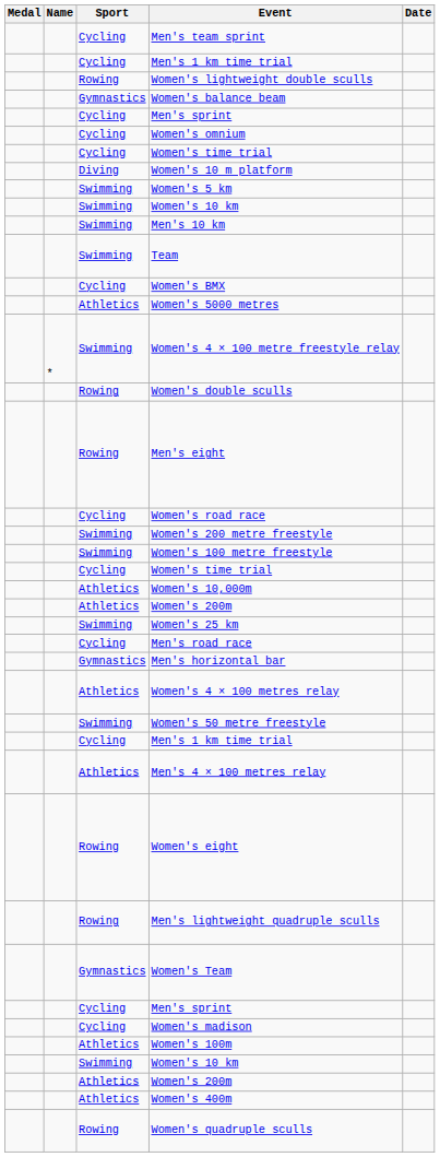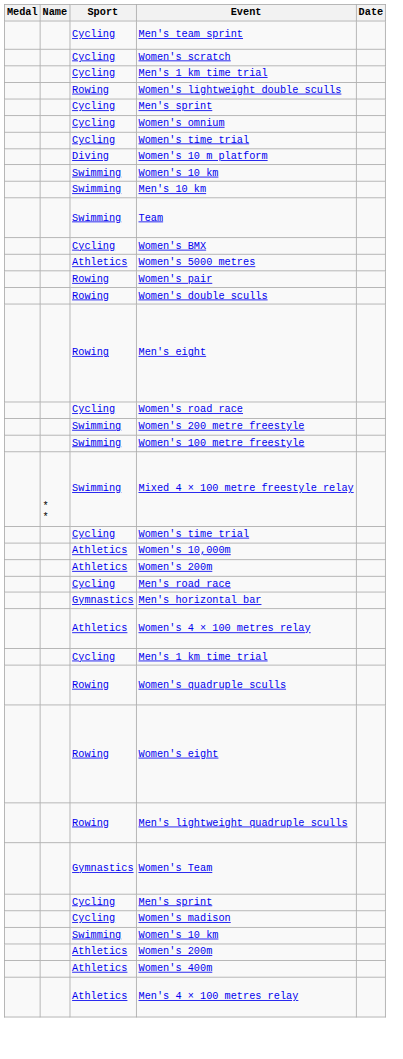 <table class="wikitable sortable"  style="font-size:95%">
 <tr>
 <th>Medal</th>
 <th>Name</th>
 <th>Sport</th>
 <th>Event</th>
 <th>Date</th>
 </tr>
 <tr>
 <td></td>
 <td><br><br></td>
 <td><a href='#'>Cycling</a></td>
 <td><a href='#'>Men's team sprint</a></td>
 <td></td>
 </tr>
 <tr>
 <td></td>
 <td></td>
 <td><a href='#'>Cycling</a></td>
+<td><a href='#'>Women's scratch</a></td>
+<td></td>
+</tr>
+<tr>
+<td></td>
+<td></td>
+<td><a href='#'>Cycling</a></td>
 <td><a href='#'>Men's 1 km time trial</a></td>
 <td></td>
 </tr>
 <tr>
 <td></td>
 <td><br></td>
 <td><a href='#'>Rowing</a></td>
 <td><a href='#'>Women's lightweight double sculls</a></td>
-<td></td>
-</tr>
-<tr>
-<td></td>
-<td></td>
-<td><a href='#'>Gymnastics</a></td>
-<td><a href='#'>Women's balance beam</a></td>
 <td></td>
 </tr>
 <tr>
 <td></td>
 <td></td>
 <td><a href='#'>Cycling</a></td>
 <td><a href='#'>Men's sprint</a></td>
 <td></td>
 </tr>
 <tr>
 <td></td>
 <td></td>
 <td><a href='#'>Cycling</a></td>
 <td><a href='#'>Women's omnium</a></td>
 <td></td>
 </tr>
 <tr>
 <td></td>
 <td></td>
 <td><a href='#'>Cycling</a></td>
 <td><a href='#'>Women's time trial</a></td>
 <td></td>
 </tr>
 <tr>
 <td></td>
 <td></td>
 <td><a href='#'>Diving</a></td>
 <td><a href='#'>Women's 10 m platform</a></td>
-<td></td>
-</tr>
-<tr>
-<td></td>
-<td></td>
-<td><a href='#'>Swimming</a></td>
-<td><a href='#'>Women's 5 km</a></td>
 <td></td>
 </tr>
 <tr>
 <td></td>
 <td></td>
 <td><a href='#'>Swimming</a></td>
 <td><a href='#'>Women's 10 km</a></td>
 <td></td>
 </tr>
 <tr>
 <td></td>
 <td></td>
 <td><a href='#'>Swimming</a></td>
 <td><a href='#'>Men's 10 km</a></td>
 <td></td>
 </tr>
 <tr>
 <td></td>
 <td><br><br><br></td>
 <td><a href='#'>Swimming</a></td>
 <td><a href='#'>Team</a></td>
 <td></td>
 </tr>
 <tr>
 <td></td>
 <td></td>
 <td><a href='#'>Cycling</a></td>
 <td><a href='#'>Women's BMX</a></td>
 <td></td>
 </tr>
 <tr>
 <td></td>
 <td></td>
 <td><a href='#'>Athletics</a></td>
 <td><a href='#'>Women's 5000 metres</a></td>
 <td></td>
 </tr>
 <tr>
 <td></td>
-<td><br><br><br><br>*</td>
-<td><a href='#'>Swimming</a></td>
-<td><a href='#'>Women's 4 × 100 metre freestyle relay</a></td>
+<td><br></td>
+<td><a href='#'>Rowing</a></td>
+<td><a href='#'>Women's pair</a></td>
 <td></td>
 </tr>
 <tr>
 <td></td>
 <td><br></td>
 <td><a href='#'>Rowing</a></td>
 <td><a href='#'>Women's double sculls</a></td>
 <td></td>
 </tr>
 <tr>
 <td></td>
 <td><br><br><br><br><br><br><br><br></td>
 <td><a href='#'>Rowing</a></td>
 <td><a href='#'>Men's eight</a></td>
 <td></td>
 </tr>
 <tr>
 <td></td>
 <td></td>
 <td><a href='#'>Cycling</a></td>
 <td><a href='#'>Women's road race</a></td>
 <td></td>
 </tr>
 <tr>
 <td></td>
 <td></td>
 <td><a href='#'>Swimming</a></td>
 <td><a href='#'>Women's 200 metre freestyle</a></td>
 <td></td>
 </tr>
 <tr>
 <td></td>
 <td></td>
 <td><a href='#'>Swimming</a></td>
 <td><a href='#'>Women's 100 metre freestyle</a></td>
 <td></td>
 </tr>
 <tr>
 <td></td>
+<td><br><br><br><br>*<br>*</td>
+<td><a href='#'>Swimming</a></td>
+<td><a href='#'>Mixed 4 × 100 metre freestyle relay</a></td>
+<td></td>
+</tr>
+<tr>
+<td></td>
 <td></td>
 <td><a href='#'>Cycling</a></td>
 <td><a href='#'>Women's time trial</a></td>
 <td></td>
 </tr>
 <tr>
 <td></td>
 <td></td>
 <td><a href='#'>Athletics</a></td>
 <td><a href='#'>Women's 10,000m</a></td>
 <td></td>
 </tr>
 <tr>
 <td></td>
 <td></td>
 <td><a href='#'>Athletics</a></td>
 <td><a href='#'>Women's 200m</a></td>
-<td></td>
-</tr>
-<tr>
-<td></td>
-<td></td>
-<td><a href='#'>Swimming</a></td>
-<td><a href='#'>Women's 25 km</a></td>
 <td></td>
 </tr>
 <tr>
 <td></td>
 <td></td>
 <td><a href='#'>Cycling</a></td>
 <td><a href='#'>Men's road race</a></td>
 <td></td>
 </tr>
 <tr>
 <td></td>
 <td></td>
 <td><a href='#'>Gymnastics</a></td>
 <td><a href='#'>Men's horizontal bar</a></td>
 <td></td>
 </tr>
 <tr>
 <td></td>
 <td><br><br><br></td>
 <td><a href='#'>Athletics</a></td>
 <td><a href='#'>Women's 4 × 100 metres relay</a></td>
 <td></td>
 </tr>
 <tr>
 <td></td>
 <td></td>
-<td><a href='#'>Swimming</a></td>
-<td><a href='#'>Women's 50 metre freestyle</a></td>
-<td></td>
-</tr>
-<tr>
-<td></td>
-<td></td>
 <td><a href='#'>Cycling</a></td>
 <td><a href='#'>Men's 1 km time trial</a></td>
 <td></td>
 </tr>
 <tr>
 <td></td>
 <td><br><br><br></td>
-<td><a href='#'>Athletics</a></td>
-<td><a href='#'>Men's 4 × 100 metres relay</a></td>
+<td><a href='#'>Rowing</a></td>
+<td><a href='#'>Women's quadruple sculls</a></td>
 <td></td>
 </tr>
 <tr>
 <td></td>
 <td><br><br><br><br><br><br><br><br></td>
 <td><a href='#'>Rowing</a></td>
 <td><a href='#'>Women's eight</a></td>
 <td></td>
 </tr>
 <tr>
 <td></td>
 <td><br><br><br></td>
 <td><a href='#'>Rowing</a></td>
 <td><a href='#'>Men's lightweight quadruple sculls</a></td>
 <td></td>
 </tr>
 <tr>
 <td></td>
 <td><br><br><br><br></td>
 <td><a href='#'>Gymnastics</a></td>
 <td><a href='#'>Women's Team</a></td>
 <td></td>
 </tr>
 <tr>
 <td></td>
 <td></td>
 <td><a href='#'>Cycling</a></td>
 <td><a href='#'>Men's sprint</a></td>
 <td></td>
 </tr>
 <tr>
 <td></td>
 <td><br></td>
 <td><a href='#'>Cycling</a></td>
 <td><a href='#'>Women's madison</a></td>
 <td></td>
 </tr>
 <tr>
 <td></td>
 <td></td>
-<td><a href='#'>Athletics</a></td>
-<td><a href='#'>Women's 100m</a></td>
-<td></td>
-</tr>
-<tr>
-<td></td>
-<td></td>
 <td><a href='#'>Swimming</a></td>
 <td><a href='#'>Women's 10 km</a></td>
 <td></td>
 </tr>
 <tr>
 <td></td>
 <td></td>
 <td><a href='#'>Athletics</a></td>
 <td><a href='#'>Women's 200m</a></td>
 <td></td>
 </tr>
 <tr>
 <td></td>
 <td></td>
 <td><a href='#'>Athletics</a></td>
 <td><a href='#'>Women's 400m</a></td>
 <td></td>
 </tr>
 <tr>
 <td></td>
 <td><br><br><br></td>
-<td><a href='#'>Rowing</a></td>
-<td><a href='#'>Women's quadruple sculls</a></td>
+<td><a href='#'>Athletics</a></td>
+<td><a href='#'>Men's 4 × 100 metres relay</a></td>
 <td></td>
 </tr>
 </table>
